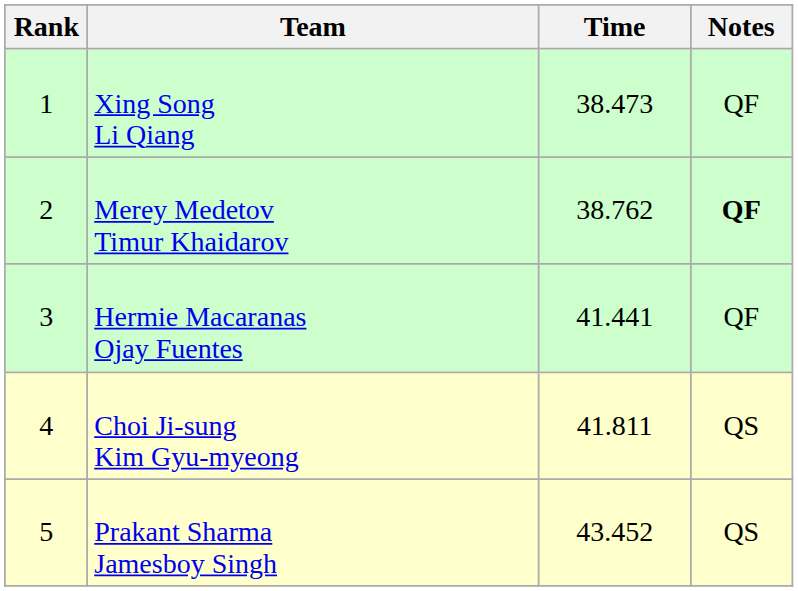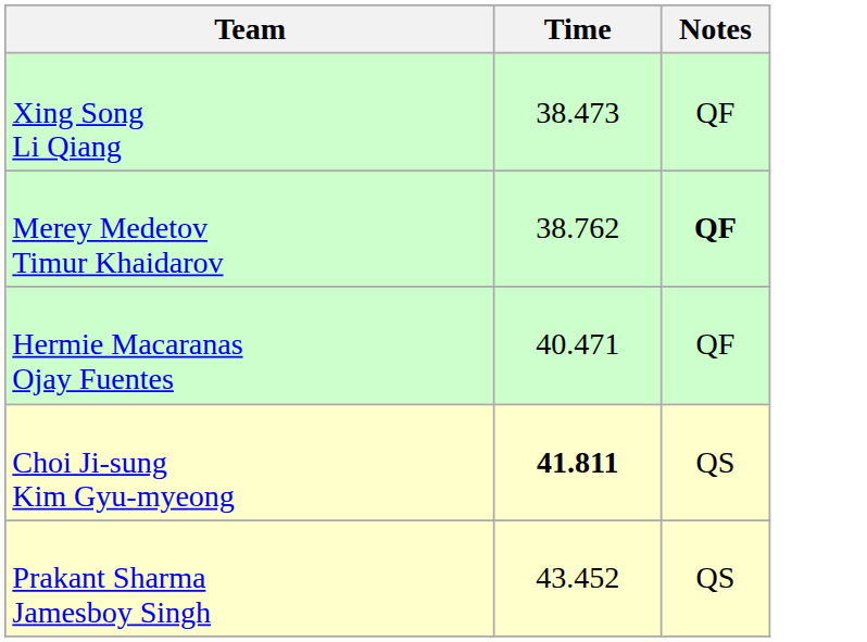 <table class=wikitable style="text-align:center">
 <tr>
-<th width=40>Rank</th>
 <th width=250>Team</th>
 <th width=80>Time</th>
 <th width=50>Notes</th>
 </tr>
 <tr bgcolor="ccffcc">
-<td>1</td>
 <td align=left><br><a href='#'>Xing Song</a><br><a href='#'>Li Qiang</a></td>
 <td>38.473</td>
 <td>QF</td>
 </tr>
 <tr bgcolor="ccffcc">
-<td>2</td>
 <td align=left><br><a href='#'>Merey Medetov</a><br><a href='#'>Timur Khaidarov</a></td>
 <td>38.762</td>
 <td><strong>QF</strong></td>
 </tr>
 <tr bgcolor="ccffcc">
-<td>3</td>
 <td align=left><br><a href='#'>Hermie Macaranas</a><br><a href='#'>Ojay Fuentes</a></td>
-<td>41.441</td>
+<td>40.471</td>
 <td>QF</td>
 </tr>
 <tr bgcolor="#ffffcc">
-<td>4</td>
 <td align=left><br><a href='#'>Choi Ji-sung</a><br><a href='#'>Kim Gyu-myeong</a></td>
-<td>41.811</td>
+<td><strong>41.811</strong></td>
 <td>QS</td>
 </tr>
 <tr bgcolor="#ffffcc">
-<td>5</td>
 <td align=left><br><a href='#'>Prakant Sharma</a><br><a href='#'>Jamesboy Singh</a></td>
 <td>43.452</td>
 <td>QS</td>
 </tr>
 </table>
